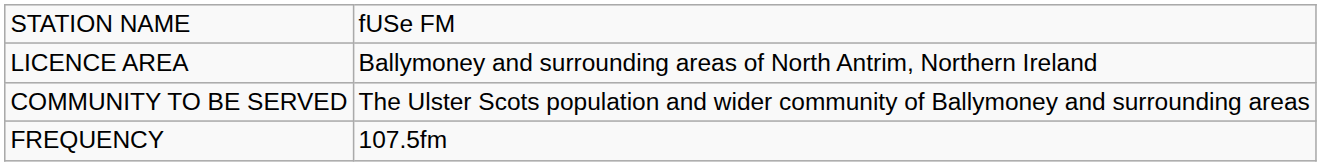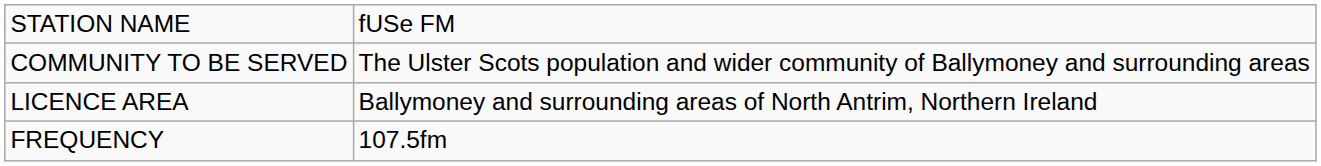 <table class="wikitable">
 <tr>
 <td>STATION NAME</td>
 <td>fUSe FM</td>
 </tr>
 <tr>
+<td>COMMUNITY TO BE SERVED</td>
+<td>The Ulster Scots population and wider community of Ballymoney and surrounding areas</td>
+</tr>
+<tr>
 <td>LICENCE AREA</td>
 <td>Ballymoney and surrounding areas of North Antrim, Northern Ireland</td>
-</tr>
-<tr>
-<td>COMMUNITY TO BE SERVED</td>
-<td>The Ulster Scots population and wider community of Ballymoney and surrounding areas</td>
 </tr>
 <tr>
 <td>FREQUENCY</td>
 <td>107.5fm</td>
 </tr>
 </table>
